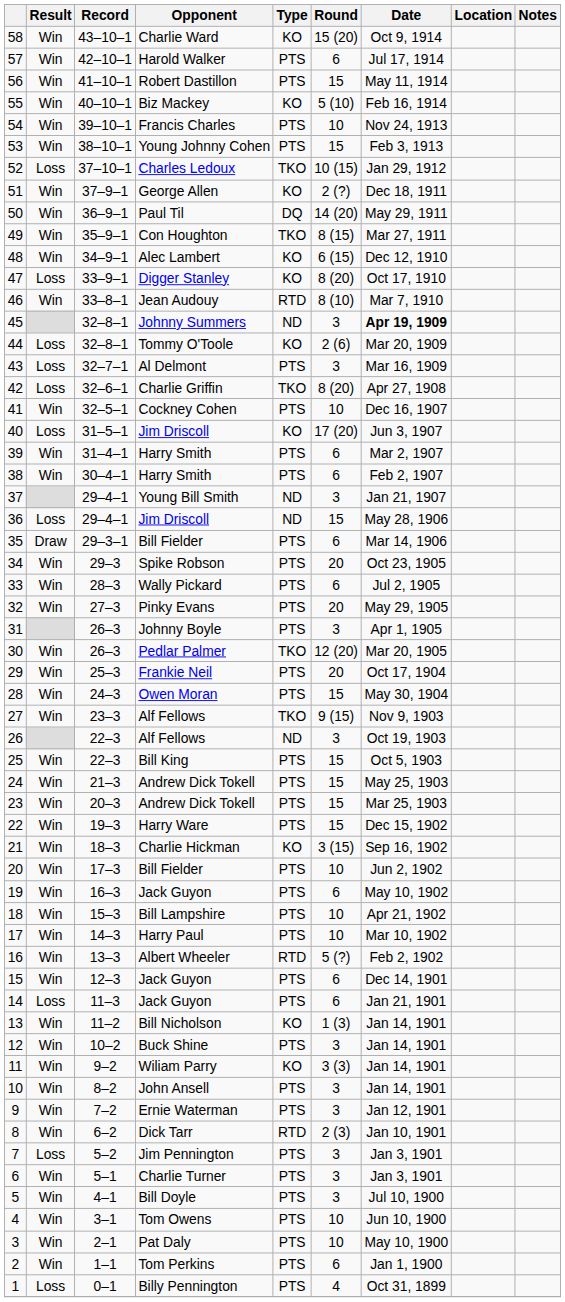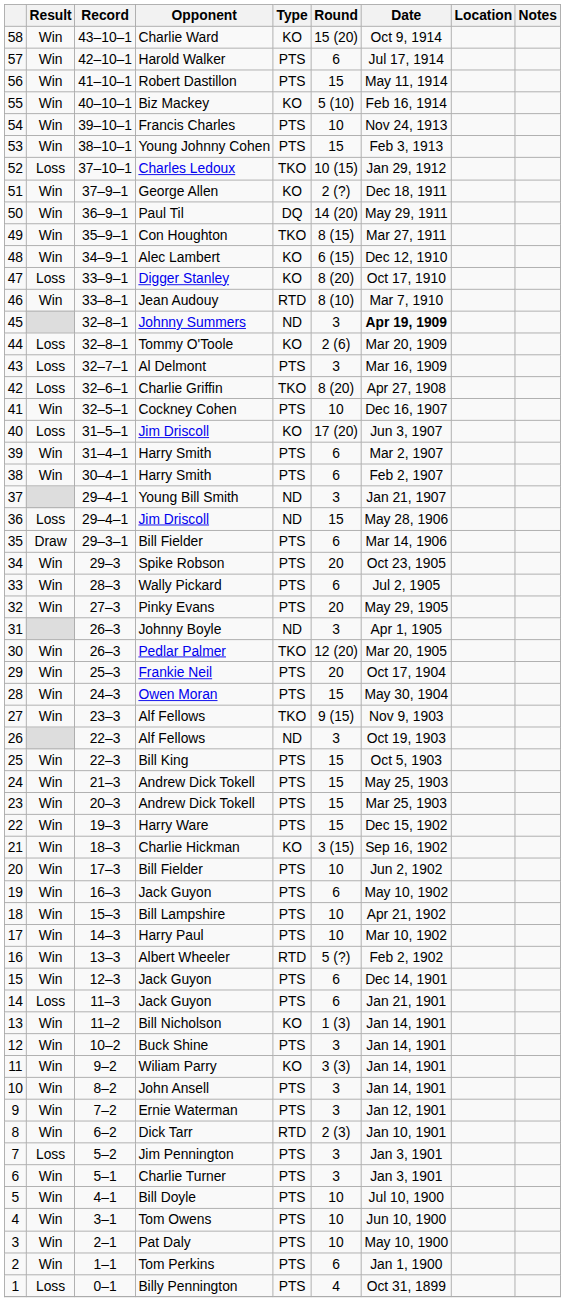 <table class="wikitable" style="text-align:center; font-size:95%">
 <tr>
 <th></th>
 <th>Result</th>
 <th>Record</th>
 <th>Opponent</th>
 <th>Type</th>
 <th>Round</th>
 <th>Date</th>
 <th>Location</th>
 <th>Notes</th>
 </tr>
 <tr>
 <td>58</td>
 <td>Win</td>
 <td>43–10–1 </td>
 <td style="text-align:left;">Charlie Ward</td>
 <td>KO</td>
 <td>15 (20)</td>
 <td>Oct 9, 1914</td>
 <td style="text-align:left;"></td>
 <td></td>
 </tr>
 <tr>
 <td>57</td>
 <td>Win</td>
 <td>42–10–1 </td>
 <td style="text-align:left;">Harold Walker</td>
 <td>PTS</td>
 <td>6</td>
 <td>Jul 17, 1914</td>
 <td style="text-align:left;"></td>
 <td></td>
 </tr>
 <tr>
 <td>56</td>
 <td>Win</td>
 <td>41–10–1 </td>
 <td style="text-align:left;">Robert Dastillon</td>
 <td>PTS</td>
 <td>15</td>
 <td>May 11, 1914</td>
 <td style="text-align:left;"></td>
 <td></td>
 </tr>
 <tr>
 <td>55</td>
 <td>Win</td>
 <td>40–10–1 </td>
 <td style="text-align:left;">Biz Mackey</td>
 <td>KO</td>
 <td>5 (10)</td>
 <td>Feb 16, 1914</td>
 <td style="text-align:left;"></td>
 <td></td>
 </tr>
 <tr>
 <td>54</td>
 <td>Win</td>
 <td>39–10–1 </td>
 <td style="text-align:left;">Francis Charles</td>
 <td>PTS</td>
 <td>10</td>
 <td>Nov 24, 1913</td>
 <td style="text-align:left;"></td>
 <td></td>
 </tr>
 <tr>
 <td>53</td>
 <td>Win</td>
 <td>38–10–1 </td>
 <td style="text-align:left;">Young Johnny Cohen</td>
 <td>PTS</td>
 <td>15</td>
 <td>Feb 3, 1913</td>
 <td style="text-align:left;"></td>
 <td></td>
 </tr>
 <tr>
 <td>52</td>
 <td>Loss</td>
 <td>37–10–1 </td>
 <td style="text-align:left;"><a href='#'>Charles Ledoux</a></td>
 <td>TKO</td>
 <td>10 (15)</td>
 <td>Jan 29, 1912</td>
 <td style="text-align:left;"></td>
 <td></td>
 </tr>
 <tr>
 <td>51</td>
 <td>Win</td>
 <td>37–9–1 </td>
 <td style="text-align:left;">George Allen</td>
 <td>KO</td>
 <td>2 (?)</td>
 <td>Dec 18, 1911</td>
 <td style="text-align:left;"></td>
 <td></td>
 </tr>
 <tr>
 <td>50</td>
 <td>Win</td>
 <td>36–9–1 </td>
 <td style="text-align:left;">Paul Til</td>
 <td>DQ</td>
 <td>14 (20)</td>
 <td>May 29, 1911</td>
 <td style="text-align:left;"></td>
 <td></td>
 </tr>
 <tr>
 <td>49</td>
 <td>Win</td>
 <td>35–9–1 </td>
 <td style="text-align:left;">Con Houghton</td>
 <td>TKO</td>
 <td>8 (15)</td>
 <td>Mar 27, 1911</td>
 <td style="text-align:left;"></td>
 <td></td>
 </tr>
 <tr>
 <td>48</td>
 <td>Win</td>
 <td>34–9–1 </td>
 <td style="text-align:left;">Alec Lambert</td>
 <td>KO</td>
 <td>6 (15)</td>
 <td>Dec 12, 1910</td>
 <td style="text-align:left;"></td>
 <td></td>
 </tr>
 <tr>
 <td>47</td>
 <td>Loss</td>
 <td>33–9–1 </td>
 <td style="text-align:left;"><a href='#'>Digger Stanley</a></td>
 <td>KO</td>
 <td>8 (20)</td>
 <td>Oct 17, 1910</td>
 <td style="text-align:left;"></td>
 <td style="text-align:left;"></td>
 </tr>
 <tr>
 <td>46</td>
 <td>Win</td>
 <td>33–8–1 </td>
 <td style="text-align:left;">Jean Audouy</td>
 <td>RTD</td>
 <td>8 (10)</td>
 <td>Mar 7, 1910</td>
 <td style="text-align:left;"></td>
 <td style="text-align:left;"></td>
 </tr>
 <tr>
 <td>45</td>
 <td style="background:#DDD"></td>
 <td>32–8–1 </td>
 <td style="text-align:left;"><a href='#'>Johnny Summers</a></td>
 <td>ND</td>
 <td>3</td>
 <td><strong>Apr 19, 1909</strong></td>
 <td style="text-align:left;"></td>
 <td></td>
 </tr>
 <tr>
 <td>44</td>
 <td>Loss</td>
 <td>32–8–1 </td>
 <td style="text-align:left;">Tommy O'Toole</td>
 <td>KO</td>
 <td>2 (6)</td>
 <td>Mar 20, 1909</td>
 <td style="text-align:left;"></td>
 <td></td>
 </tr>
 <tr>
 <td>43</td>
 <td>Loss</td>
 <td>32–7–1 </td>
 <td style="text-align:left;">Al Delmont</td>
 <td>PTS</td>
 <td>3</td>
 <td>Mar 16, 1909</td>
 <td style="text-align:left;"></td>
 <td></td>
 </tr>
 <tr>
 <td>42</td>
 <td>Loss</td>
 <td>32–6–1 </td>
 <td style="text-align:left;">Charlie Griffin</td>
 <td>TKO</td>
 <td>8 (20)</td>
 <td>Apr 27, 1908</td>
 <td style="text-align:left;"></td>
 <td></td>
 </tr>
 <tr>
 <td>41</td>
 <td>Win</td>
 <td>32–5–1 </td>
 <td style="text-align:left;">Cockney Cohen</td>
 <td>PTS</td>
 <td>10</td>
 <td>Dec 16, 1907</td>
 <td style="text-align:left;"></td>
 <td></td>
 </tr>
 <tr>
 <td>40</td>
 <td>Loss</td>
 <td>31–5–1 </td>
 <td style="text-align:left;"><a href='#'>Jim Driscoll</a></td>
 <td>KO</td>
 <td>17 (20)</td>
 <td>Jun 3, 1907</td>
 <td style="text-align:left;"></td>
 <td style="text-align:left;"></td>
 </tr>
 <tr>
 <td>39</td>
 <td>Win</td>
 <td>31–4–1 </td>
 <td style="text-align:left;">Harry Smith</td>
 <td>PTS</td>
 <td>6</td>
 <td>Mar 2, 1907</td>
 <td style="text-align:left;"></td>
 <td></td>
 </tr>
 <tr>
 <td>38</td>
 <td>Win</td>
 <td>30–4–1 </td>
 <td style="text-align:left;">Harry Smith</td>
 <td>PTS</td>
 <td>6</td>
 <td>Feb 2, 1907</td>
 <td style="text-align:left;"></td>
 <td></td>
 </tr>
 <tr>
 <td>37</td>
 <td style="background:#DDD"></td>
 <td>29–4–1 </td>
 <td style="text-align:left;">Young Bill Smith</td>
 <td>ND</td>
 <td>3</td>
 <td>Jan 21, 1907</td>
 <td style="text-align:left;"></td>
 <td></td>
 </tr>
 <tr>
 <td>36</td>
 <td>Loss</td>
 <td>29–4–1 </td>
 <td style="text-align:left;"><a href='#'>Jim Driscoll</a></td>
 <td>ND</td>
 <td>15</td>
 <td>May 28, 1906</td>
 <td style="text-align:left;"></td>
 <td style="text-align:left;"></td>
 </tr>
 <tr>
 <td>35</td>
 <td>Draw</td>
 <td>29–3–1 </td>
 <td style="text-align:left;">Bill Fielder</td>
 <td>PTS</td>
 <td>6</td>
 <td>Mar 14, 1906</td>
 <td style="text-align:left;"></td>
 <td></td>
 </tr>
 <tr>
 <td>34</td>
 <td>Win</td>
 <td>29–3 </td>
 <td style="text-align:left;">Spike Robson</td>
 <td>PTS</td>
 <td>20</td>
 <td>Oct 23, 1905</td>
 <td style="text-align:left;"></td>
 <td style="text-align:left;"></td>
 </tr>
 <tr>
 <td>33</td>
 <td>Win</td>
 <td>28–3 </td>
 <td style="text-align:left;">Wally Pickard</td>
 <td>PTS</td>
 <td>6</td>
 <td>Jul 2, 1905</td>
 <td style="text-align:left;"></td>
 <td></td>
 </tr>
 <tr>
 <td>32</td>
 <td>Win</td>
 <td>27–3 </td>
 <td style="text-align:left;">Pinky Evans</td>
 <td>PTS</td>
 <td>20</td>
 <td>May 29, 1905</td>
 <td style="text-align:left;"></td>
 <td style="text-align:left;"></td>
 </tr>
 <tr>
 <td>31</td>
 <td style="background:#DDD"></td>
 <td>26–3 </td>
 <td style="text-align:left;">Johnny Boyle</td>
-<td>PTS</td>
+<td>ND</td>
 <td>3</td>
 <td>Apr 1, 1905</td>
 <td style="text-align:left;"></td>
 <td style="text-align:left;"></td>
 </tr>
 <tr>
 <td>30</td>
 <td>Win</td>
 <td>26–3 </td>
 <td style="text-align:left;"><a href='#'>Pedlar Palmer</a></td>
 <td>TKO</td>
 <td>12 (20)</td>
 <td>Mar 20, 1905</td>
 <td style="text-align:left;"></td>
 <td style="text-align:left;"></td>
 </tr>
 <tr>
 <td>29</td>
 <td>Win</td>
 <td>25–3 </td>
 <td style="text-align:left;"><a href='#'>Frankie Neil</a></td>
 <td>PTS</td>
 <td>20</td>
 <td>Oct 17, 1904</td>
 <td style="text-align:left;"></td>
 <td style="text-align:left;"></td>
 </tr>
 <tr>
 <td>28</td>
 <td>Win</td>
 <td>24–3 </td>
 <td style="text-align:left;"><a href='#'>Owen Moran</a></td>
 <td>PTS</td>
 <td>15</td>
 <td>May 30, 1904</td>
 <td style="text-align:left;"></td>
 <td style="text-align:left;"></td>
 </tr>
 <tr>
 <td>27</td>
 <td>Win</td>
 <td>23–3 </td>
 <td style="text-align:left;">Alf Fellows</td>
 <td>TKO</td>
 <td>9 (15)</td>
 <td>Nov 9, 1903</td>
 <td style="text-align:left;"></td>
 <td style="text-align:left;"></td>
 </tr>
 <tr>
 <td>26</td>
 <td style="background:#DDD"></td>
 <td>22–3 </td>
 <td style="text-align:left;">Alf Fellows</td>
 <td>ND</td>
 <td>3</td>
 <td>Oct 19, 1903</td>
 <td style="text-align:left;"></td>
 <td style="text-align:left;"></td>
 </tr>
 <tr>
 <td>25</td>
 <td>Win</td>
 <td>22–3</td>
 <td style="text-align:left;">Bill King</td>
 <td>PTS</td>
 <td>15</td>
 <td>Oct 5, 1903</td>
 <td style="text-align:left;"></td>
 <td style="text-align:left;"></td>
 </tr>
 <tr>
 <td>24</td>
 <td>Win</td>
 <td>21–3</td>
 <td style="text-align:left;">Andrew Dick Tokell</td>
 <td>PTS</td>
 <td>15</td>
 <td>May 25, 1903</td>
 <td style="text-align:left;"></td>
 <td style="text-align:left;"></td>
 </tr>
 <tr>
 <td>23</td>
 <td>Win</td>
 <td>20–3</td>
 <td style="text-align:left;">Andrew Dick Tokell</td>
 <td>PTS</td>
 <td>15</td>
 <td>Mar 25, 1903</td>
 <td style="text-align:left;"></td>
 <td style="text-align:left;"></td>
 </tr>
 <tr>
 <td>22</td>
 <td>Win</td>
 <td>19–3</td>
 <td style="text-align:left;">Harry Ware</td>
 <td>PTS</td>
 <td>15</td>
 <td>Dec 15, 1902</td>
 <td style="text-align:left;"></td>
 <td style="text-align:left;"></td>
 </tr>
 <tr>
 <td>21</td>
 <td>Win</td>
 <td>18–3</td>
 <td style="text-align:left;">Charlie Hickman</td>
 <td>KO</td>
 <td>3 (15)</td>
 <td>Sep 16, 1902</td>
 <td style="text-align:left;"></td>
 <td></td>
 </tr>
 <tr>
 <td>20</td>
 <td>Win</td>
 <td>17–3</td>
 <td style="text-align:left;">Bill Fielder</td>
 <td>PTS</td>
 <td>10</td>
 <td>Jun 2, 1902</td>
 <td style="text-align:left;"></td>
 <td></td>
 </tr>
 <tr>
 <td>19</td>
 <td>Win</td>
 <td>16–3</td>
 <td style="text-align:left;">Jack Guyon</td>
 <td>PTS</td>
 <td>6</td>
 <td>May 10, 1902</td>
 <td style="text-align:left;"></td>
 <td></td>
 </tr>
 <tr>
 <td>18</td>
 <td>Win</td>
 <td>15–3</td>
 <td style="text-align:left;">Bill Lampshire</td>
 <td>PTS</td>
 <td>10</td>
 <td>Apr 21, 1902</td>
 <td style="text-align:left;"></td>
 <td></td>
 </tr>
 <tr>
 <td>17</td>
 <td>Win</td>
 <td>14–3</td>
 <td style="text-align:left;">Harry Paul</td>
 <td>PTS</td>
 <td>10</td>
 <td>Mar 10, 1902</td>
 <td style="text-align:left;"></td>
 <td></td>
 </tr>
 <tr>
 <td>16</td>
 <td>Win</td>
 <td>13–3</td>
 <td style="text-align:left;">Albert Wheeler</td>
 <td>RTD</td>
 <td>5 (?)</td>
 <td>Feb 2, 1902</td>
 <td style="text-align:left;"></td>
 <td></td>
 </tr>
 <tr>
 <td>15</td>
 <td>Win</td>
 <td>12–3</td>
 <td style="text-align:left;">Jack Guyon</td>
 <td>PTS</td>
 <td>6</td>
 <td>Dec 14, 1901</td>
 <td style="text-align:left;"></td>
 <td></td>
 </tr>
 <tr>
 <td>14</td>
 <td>Loss</td>
 <td>11–3</td>
 <td style="text-align:left;">Jack Guyon</td>
 <td>PTS</td>
 <td>6</td>
 <td>Jan 21, 1901</td>
 <td style="text-align:left;"></td>
 <td></td>
 </tr>
 <tr>
 <td>13</td>
 <td>Win</td>
 <td>11–2</td>
 <td style="text-align:left;">Bill Nicholson</td>
 <td>KO</td>
 <td>1 (3)</td>
 <td>Jan 14, 1901</td>
 <td style="text-align:left;"></td>
 <td></td>
 </tr>
 <tr>
 <td>12</td>
 <td>Win</td>
 <td>10–2</td>
 <td style="text-align:left;">Buck Shine</td>
 <td>PTS</td>
 <td>3</td>
 <td>Jan 14, 1901</td>
 <td style="text-align:left;"></td>
 <td></td>
 </tr>
 <tr>
 <td>11</td>
 <td>Win</td>
 <td>9–2</td>
 <td style="text-align:left;">Wiliam Parry</td>
 <td>KO</td>
 <td>3 (3)</td>
 <td>Jan 14, 1901</td>
 <td style="text-align:left;"></td>
 <td></td>
 </tr>
 <tr>
 <td>10</td>
 <td>Win</td>
 <td>8–2</td>
 <td style="text-align:left;">John Ansell</td>
 <td>PTS</td>
 <td>3</td>
 <td>Jan 14, 1901</td>
 <td style="text-align:left;"></td>
 <td></td>
 </tr>
 <tr>
 <td>9</td>
 <td>Win</td>
 <td>7–2</td>
 <td style="text-align:left;">Ernie Waterman</td>
 <td>PTS</td>
 <td>3</td>
 <td>Jan 12, 1901</td>
 <td style="text-align:left;"></td>
 <td></td>
 </tr>
 <tr>
 <td>8</td>
 <td>Win</td>
 <td>6–2</td>
 <td style="text-align:left;">Dick Tarr</td>
 <td>RTD</td>
 <td>2 (3)</td>
 <td>Jan 10, 1901</td>
 <td style="text-align:left;"></td>
 <td></td>
 </tr>
 <tr>
 <td>7</td>
 <td>Loss</td>
 <td>5–2</td>
 <td style="text-align:left;">Jim Pennington</td>
 <td>PTS</td>
 <td>3</td>
 <td>Jan 3, 1901</td>
 <td style="text-align:left;"></td>
 <td></td>
 </tr>
 <tr>
 <td>6</td>
 <td>Win</td>
 <td>5–1</td>
 <td style="text-align:left;">Charlie Turner</td>
 <td>PTS</td>
 <td>3</td>
 <td>Jan 3, 1901</td>
 <td style="text-align:left;"></td>
 <td></td>
 </tr>
 <tr>
 <td>5</td>
 <td>Win</td>
 <td>4–1</td>
 <td style="text-align:left;">Bill Doyle</td>
 <td>PTS</td>
-<td>3</td>
+<td>10</td>
 <td>Jul 10, 1900</td>
 <td style="text-align:left;"></td>
 <td style="text-align:left;"></td>
 </tr>
 <tr>
 <td>4</td>
 <td>Win</td>
 <td>3–1</td>
 <td style="text-align:left;">Tom Owens</td>
 <td>PTS</td>
 <td>10</td>
 <td>Jun 10, 1900</td>
 <td style="text-align:left;"></td>
 <td style="text-align:left;"></td>
 </tr>
 <tr>
 <td>3</td>
 <td>Win</td>
 <td>2–1</td>
 <td style="text-align:left;">Pat Daly</td>
 <td>PTS</td>
 <td>10</td>
 <td>May 10, 1900</td>
 <td style="text-align:left;"></td>
 <td style="text-align:left;"></td>
 </tr>
 <tr>
 <td>2</td>
 <td>Win</td>
 <td>1–1</td>
 <td style="text-align:left;">Tom Perkins</td>
 <td>PTS</td>
 <td>6</td>
 <td>Jan 1, 1900</td>
 <td style="text-align:left;"></td>
 <td style="text-align:left;"></td>
 </tr>
 <tr>
 <td>1</td>
 <td>Loss</td>
 <td>0–1</td>
 <td style="text-align:left;">Billy Pennington</td>
 <td>PTS</td>
 <td>4</td>
 <td>Oct 31, 1899</td>
 <td style="text-align:left;"></td>
 <td></td>
 </tr>
 <tr>
 </tr>
 </table>
